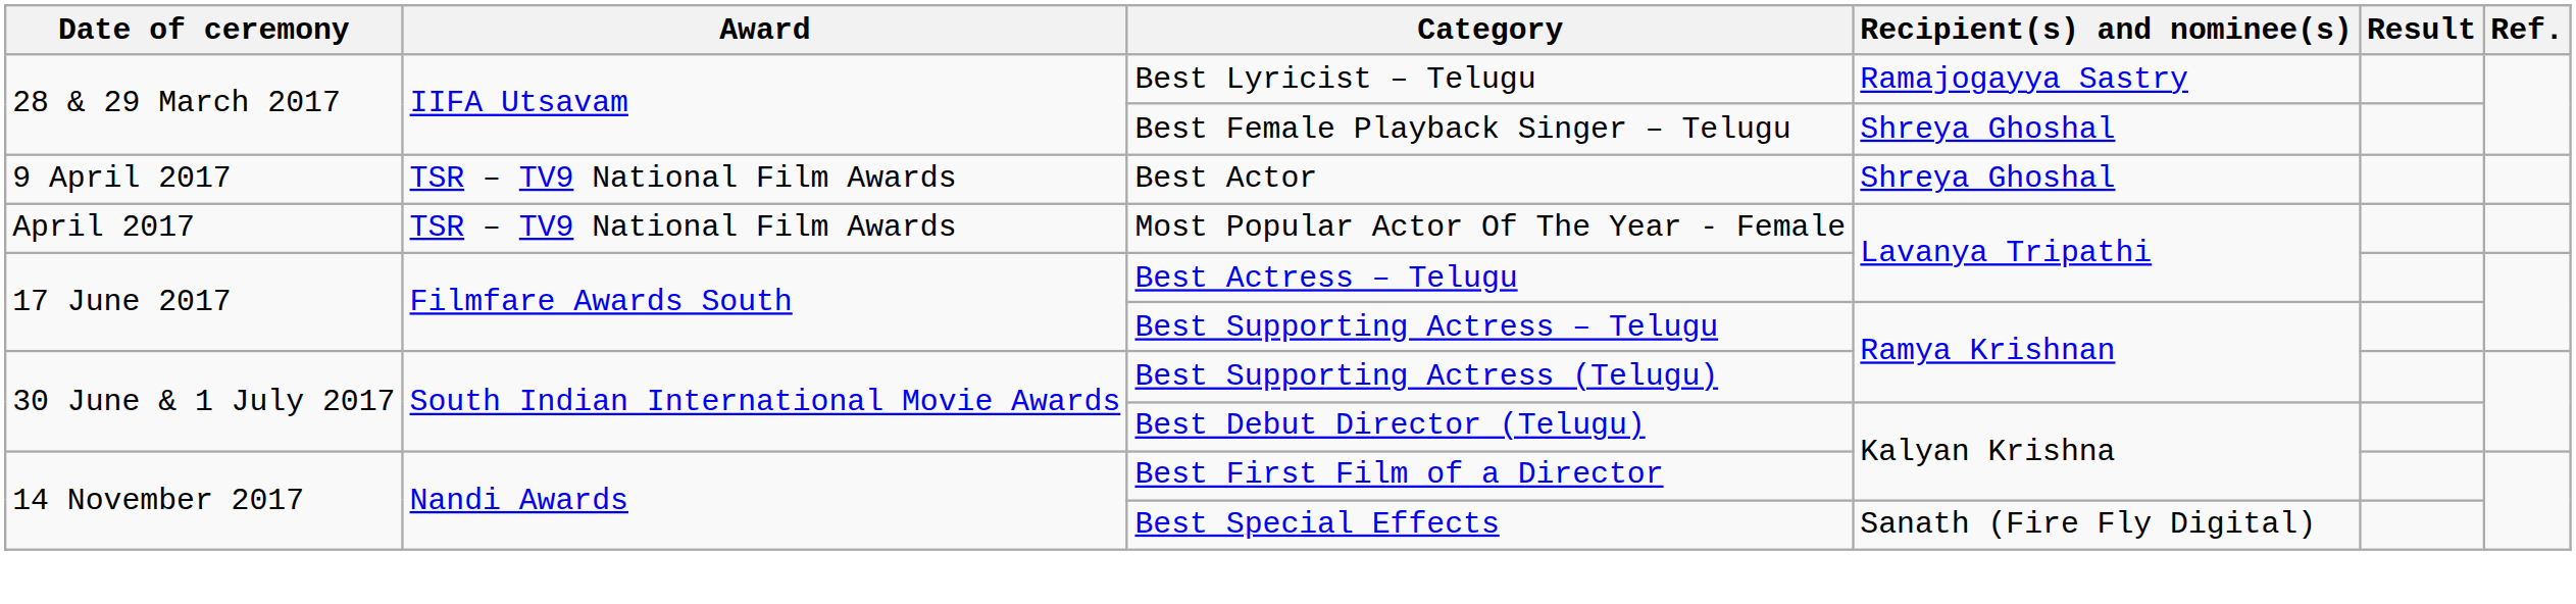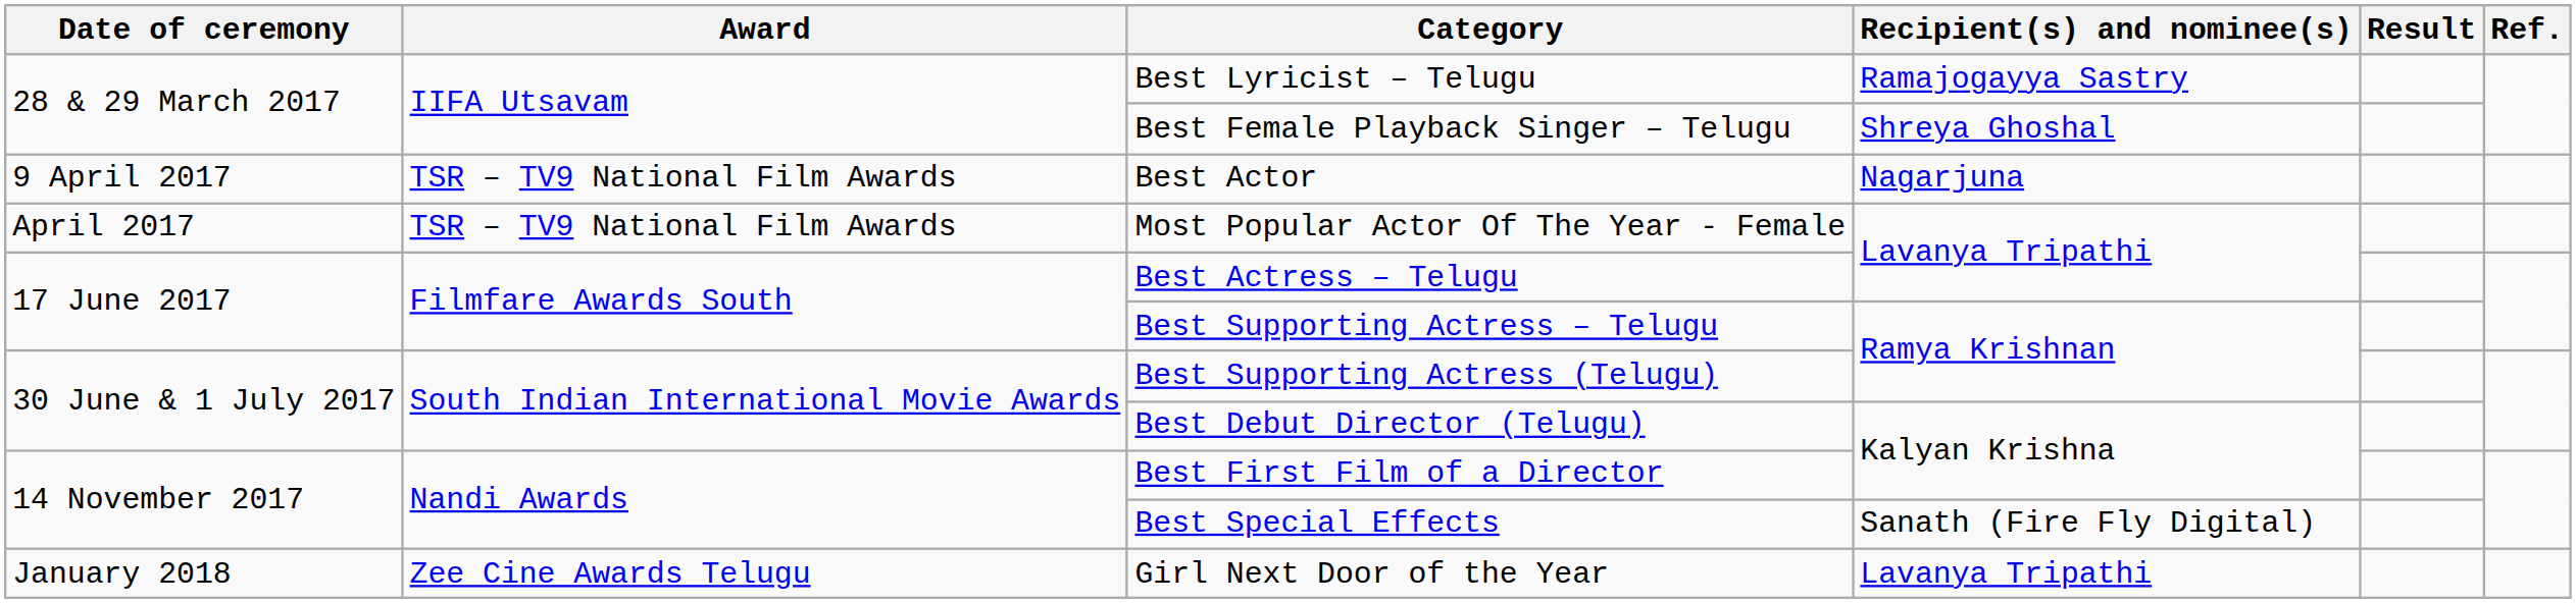 <table class="wikitable sortable">
 <tr>
 <th>Date of ceremony</th>
 <th>Award</th>
 <th>Category</th>
 <th>Recipient(s) and nominee(s)</th>
 <th>Result</th>
 <th>Ref.</th>
 </tr>
 <tr>
 <td rowspan="2">28 & 29 March 2017</td>
 <td rowspan="2"><a href='#'>IIFA Utsavam</a></td>
 <td>Best Lyricist – Telugu</td>
 <td><a href='#'>Ramajogayya Sastry</a></td>
 <td></td>
 <td rowspan="2"></td>
 </tr>
 <tr>
 <td>Best Female Playback Singer – Telugu</td>
 <td><a href='#'>Shreya Ghoshal</a></td>
 <td></td>
 </tr>
 <tr>
 <td>9 April 2017</td>
 <td><a href='#'>TSR</a> – <a href='#'>TV9</a> National Film Awards</td>
 <td>Best Actor</td>
-<td><a href='#'>Shreya Ghoshal</a></td>
+<td><a href='#'>Nagarjuna</a></td>
 <td></td>
 <td></td>
 </tr>
 <tr>
 <td>April 2017</td>
 <td><a href='#'>TSR</a> – <a href='#'>TV9</a> National Film Awards</td>
 <td>Most Popular Actor Of The Year - Female</td>
 <td rowspan="2"><a href='#'>Lavanya Tripathi</a></td>
 <td></td>
 <td></td>
 </tr>
 <tr>
 <td rowspan="2">17 June 2017</td>
 <td rowspan="2"><a href='#'>Filmfare Awards South</a></td>
 <td><a href='#'>Best Actress – Telugu</a></td>
 <td></td>
 <td rowspan="2"></td>
 </tr>
 <tr>
 <td><a href='#'>Best Supporting Actress – Telugu</a></td>
 <td rowspan="2"><a href='#'>Ramya Krishnan</a></td>
 <td></td>
 </tr>
 <tr>
 <td rowspan="2">30 June & 1 July 2017</td>
 <td rowspan="2"><a href='#'>South Indian International Movie Awards</a></td>
 <td><a href='#'>Best Supporting Actress (Telugu)</a></td>
 <td></td>
 <td rowspan="2"></td>
 </tr>
 <tr>
 <td><a href='#'>Best Debut Director (Telugu)</a></td>
 <td rowspan="2">Kalyan Krishna</td>
 <td></td>
 </tr>
 <tr>
 <td rowspan="2">14 November 2017</td>
 <td rowspan="2"><a href='#'>Nandi Awards</a></td>
 <td><a href='#'>Best First Film of a Director</a></td>
 <td></td>
 <td rowspan="2"></td>
 </tr>
 <tr>
 <td><a href='#'>Best Special Effects</a></td>
 <td>Sanath (Fire Fly Digital)</td>
 <td></td>
 </tr>
+<tr>
+<td>January 2018</td>
+<td><a href='#'>Zee Cine Awards Telugu</a></td>
+<td>Girl Next Door of the Year</td>
+<td><a href='#'>Lavanya Tripathi</a></td>
+<td></td>
+<td></td>
+</tr>
 </table>
